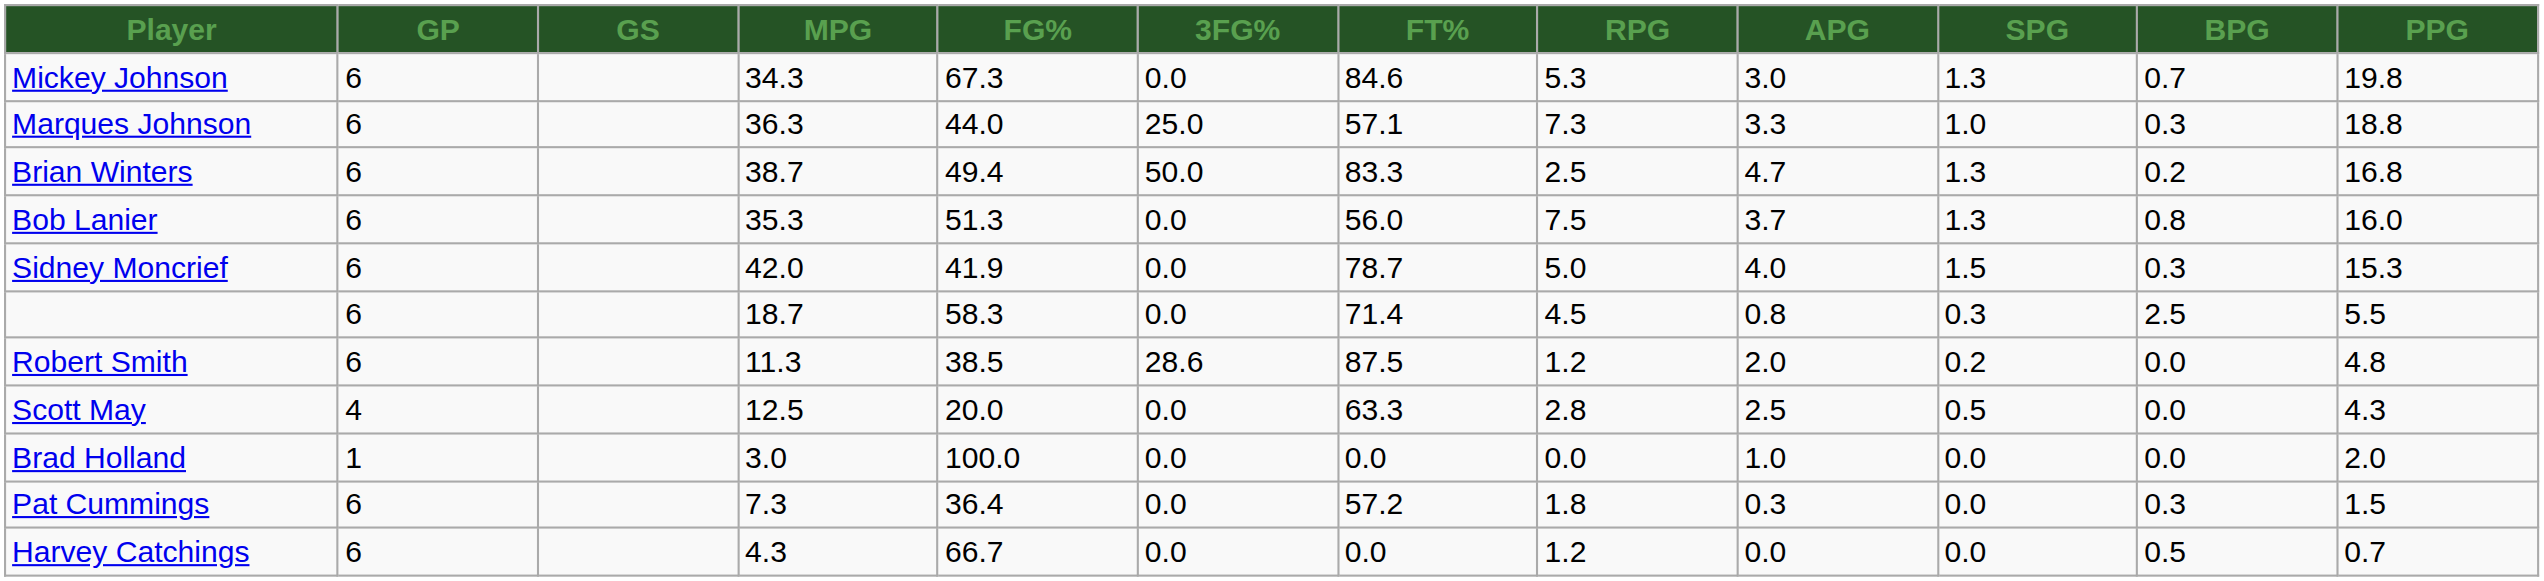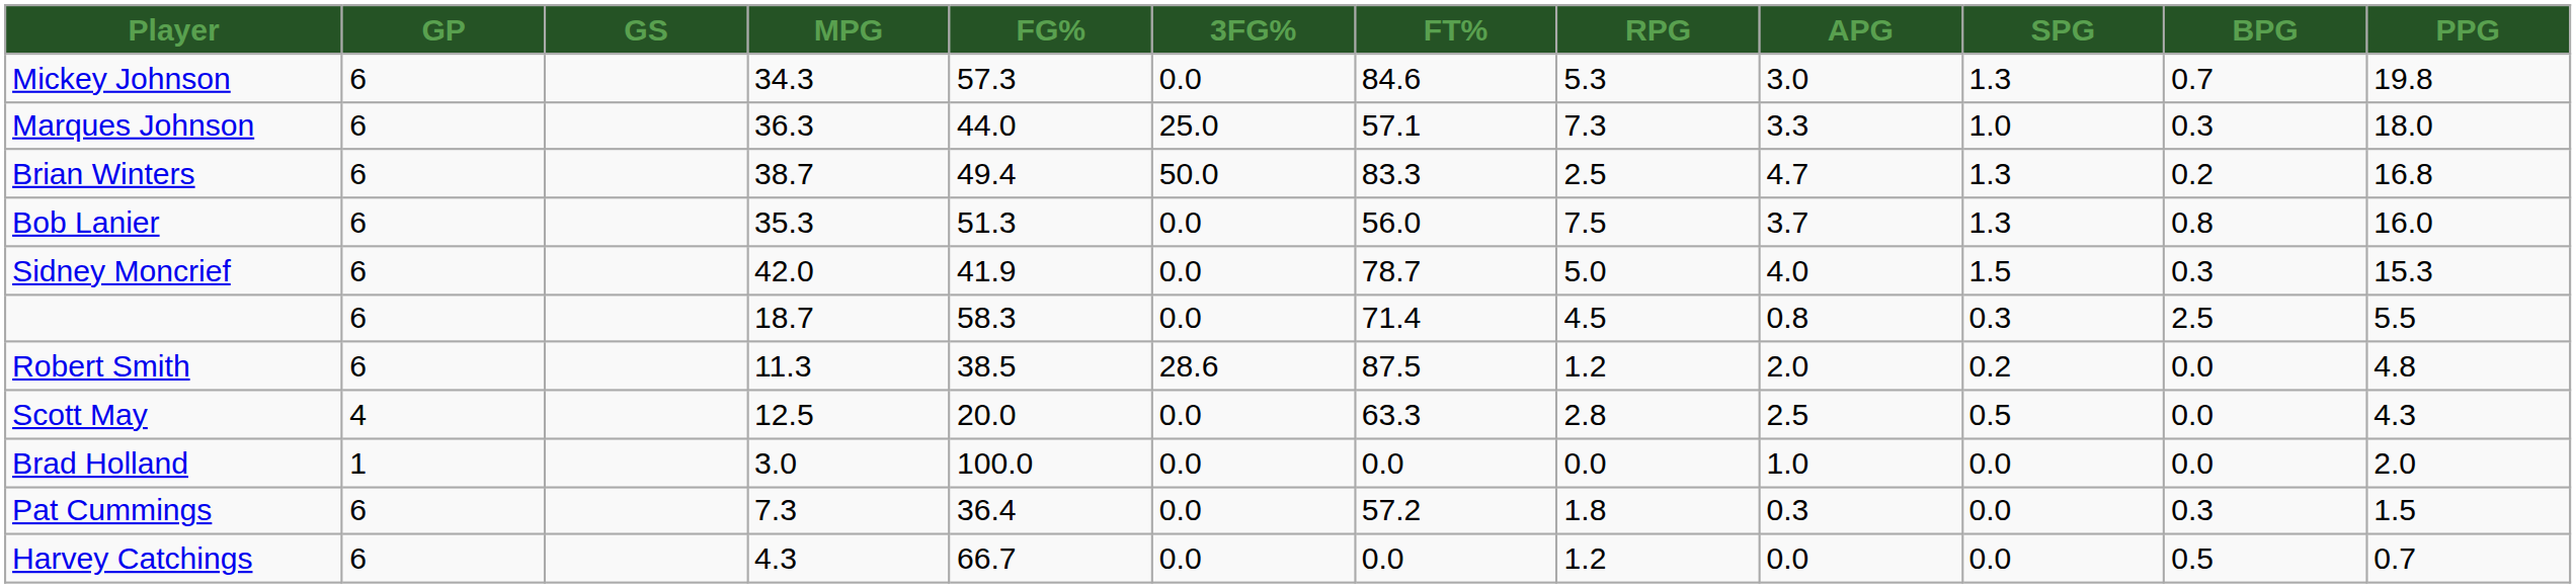 <table class="wikitable sortable" style="font-size: 90%">
 <tr>
 <th style="background:#255325; color:#59A04F" width="10%">Player</th>
 <th style="background:#255325; color:#59A04F" width="6%">GP</th>
 <th style="background:#255325; color:#59A04F" width="6%">GS</th>
 <th style="background:#255325; color:#59A04F" width="6%">MPG</th>
 <th style="background:#255325; color:#59A04F" width="6%">FG%</th>
 <th style="background:#255325; color:#59A04F" width="6%">3FG%</th>
 <th style="background:#255325; color:#59A04F" width="6%">FT%</th>
 <th style="background:#255325; color:#59A04F" width="6%">RPG</th>
 <th style="background:#255325; color:#59A04F" width="6%">APG</th>
 <th style="background:#255325; color:#59A04F" width="6%">SPG</th>
 <th style="background:#255325; color:#59A04F" width="6%">BPG</th>
 <th style="background:#255325; color:#59A04F" width="6%">PPG</th>
 </tr>
 <tr>
 <td><a href='#'>Mickey Johnson</a></td>
 <td>6</td>
 <td></td>
 <td>34.3</td>
-<td>67.3</td>
+<td>57.3</td>
 <td>0.0</td>
 <td>84.6</td>
 <td>5.3</td>
 <td>3.0</td>
 <td>1.3</td>
 <td>0.7</td>
 <td>19.8</td>
 </tr>
 <tr>
 <td><a href='#'>Marques Johnson</a></td>
 <td>6</td>
 <td></td>
 <td>36.3</td>
 <td>44.0</td>
 <td>25.0</td>
 <td>57.1</td>
 <td>7.3</td>
 <td>3.3</td>
 <td>1.0</td>
 <td>0.3</td>
-<td>18.8</td>
+<td>18.0</td>
 </tr>
 <tr>
 <td><a href='#'>Brian Winters</a></td>
 <td>6</td>
 <td></td>
 <td>38.7</td>
 <td>49.4</td>
 <td>50.0</td>
 <td>83.3</td>
 <td>2.5</td>
 <td>4.7</td>
 <td>1.3</td>
 <td>0.2</td>
 <td>16.8</td>
 </tr>
 <tr>
 <td><a href='#'>Bob Lanier</a></td>
 <td>6</td>
 <td></td>
 <td>35.3</td>
 <td>51.3</td>
 <td>0.0</td>
 <td>56.0</td>
 <td>7.5</td>
 <td>3.7</td>
 <td>1.3</td>
 <td>0.8</td>
 <td>16.0</td>
 </tr>
 <tr>
 <td><a href='#'>Sidney Moncrief</a></td>
 <td>6</td>
 <td></td>
 <td>42.0</td>
 <td>41.9</td>
 <td>0.0</td>
 <td>78.7</td>
 <td>5.0</td>
 <td>4.0</td>
 <td>1.5</td>
 <td>0.3</td>
 <td>15.3</td>
 </tr>
 <tr>
 <td></td>
 <td>6</td>
 <td></td>
 <td>18.7</td>
 <td>58.3</td>
 <td>0.0</td>
 <td>71.4</td>
 <td>4.5</td>
 <td>0.8</td>
 <td>0.3</td>
 <td>2.5</td>
 <td>5.5</td>
 </tr>
 <tr>
 <td><a href='#'>Robert Smith</a></td>
 <td>6</td>
 <td></td>
 <td>11.3</td>
 <td>38.5</td>
 <td>28.6</td>
 <td>87.5</td>
 <td>1.2</td>
 <td>2.0</td>
 <td>0.2</td>
 <td>0.0</td>
 <td>4.8</td>
 </tr>
 <tr>
 <td><a href='#'>Scott May</a></td>
 <td>4</td>
 <td></td>
 <td>12.5</td>
 <td>20.0</td>
 <td>0.0</td>
 <td>63.3</td>
 <td>2.8</td>
 <td>2.5</td>
 <td>0.5</td>
 <td>0.0</td>
 <td>4.3</td>
 </tr>
 <tr>
 <td><a href='#'>Brad Holland</a></td>
 <td>1</td>
 <td></td>
 <td>3.0</td>
 <td>100.0</td>
 <td>0.0</td>
 <td>0.0</td>
 <td>0.0</td>
 <td>1.0</td>
 <td>0.0</td>
 <td>0.0</td>
 <td>2.0</td>
 </tr>
 <tr>
 <td><a href='#'>Pat Cummings</a></td>
 <td>6</td>
 <td></td>
 <td>7.3</td>
 <td>36.4</td>
 <td>0.0</td>
 <td>57.2</td>
 <td>1.8</td>
 <td>0.3</td>
 <td>0.0</td>
 <td>0.3</td>
 <td>1.5</td>
 </tr>
 <tr>
 <td><a href='#'>Harvey Catchings</a></td>
 <td>6</td>
 <td></td>
 <td>4.3</td>
 <td>66.7</td>
 <td>0.0</td>
 <td>0.0</td>
 <td>1.2</td>
 <td>0.0</td>
 <td>0.0</td>
 <td>0.5</td>
 <td>0.7</td>
 </tr>
 </table>
